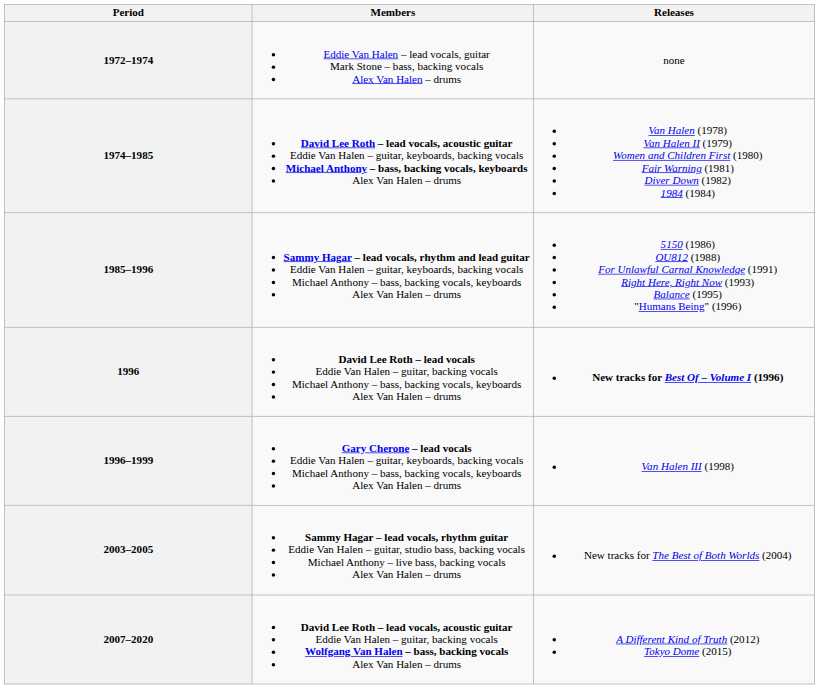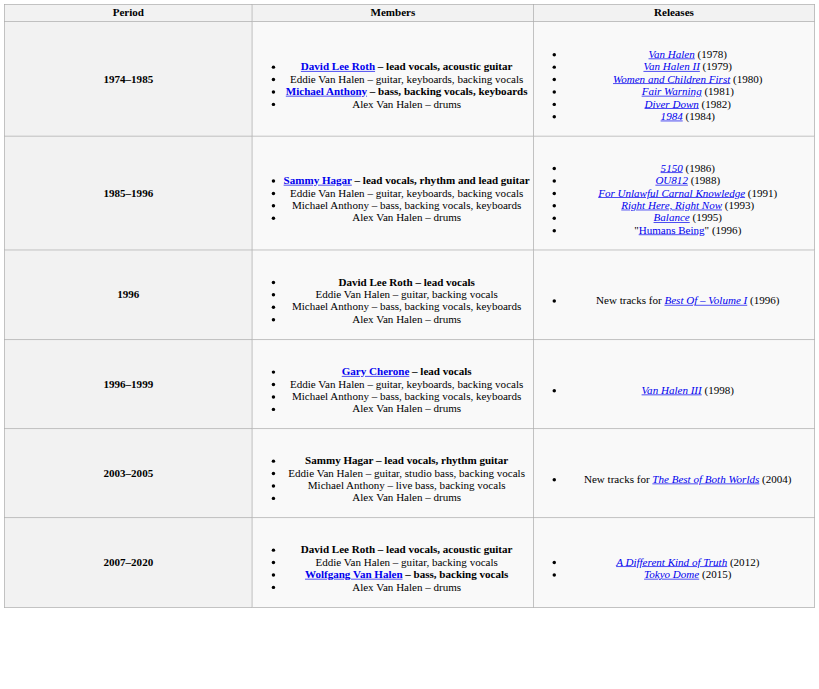 <table class="wikitable plainrowheaders" style="text-align:center;">
 <tr>
 <th scope="col" style="width:22em;">Period</th>
 <th scope="col" style="width:25em;">Members</th>
 <th scope="col" style="width:25em;">Releases</th>
-</tr>
-<tr>
-<th scope"row">1972–1974</th>
-<td><br><ul><li><a href='#'>Eddie Van Halen</a> – lead vocals, guitar</li><li>Mark Stone – bass, backing vocals</li><li><a href='#'>Alex Van Halen</a> – drums</li></ul></td>
-<td>none</td>
 </tr>
 <tr>
 <th scope"row">1974–1985</th>
 <td><br><ul><li><strong><a href='#'>David Lee Roth</a> – lead vocals, acoustic guitar</strong></li><li>Eddie Van Halen – guitar, keyboards, backing vocals</li><li><strong><a href='#'>Michael Anthony</a> – bass, backing vocals, keyboards</strong></li><li>Alex Van Halen – drums</li></ul></td>
 <td><br><ul><li><em><a href='#'>Van Halen</a></em> (1978)</li><li><em><a href='#'>Van Halen II</a></em> (1979)</li><li><em><a href='#'>Women and Children First</a></em> (1980)</li><li><em><a href='#'>Fair Warning</a></em> (1981)</li><li><em><a href='#'>Diver Down</a></em> (1982)</li><li><em><a href='#'>1984</a></em> (1984)</li></ul></td>
 </tr>
 <tr>
 <th scope"row">1985–1996</th>
 <td><br><ul><li><strong><a href='#'>Sammy Hagar</a> – lead vocals, rhythm and lead guitar</strong></li><li>Eddie Van Halen – guitar, keyboards, backing vocals</li><li>Michael Anthony – bass, backing vocals, keyboards</li><li>Alex Van Halen – drums</li></ul></td>
 <td><br><ul><li><em><a href='#'>5150</a></em> (1986)</li><li><em><a href='#'>OU812</a></em> (1988)</li><li><em><a href='#'>For Unlawful Carnal Knowledge</a></em> (1991)</li><li><em><a href='#'>Right Here, Right Now</a></em> (1993)</li><li><em><a href='#'>Balance</a></em> (1995)</li><li>"<a href='#'>Humans Being</a>" (1996)</li></ul></td>
 </tr>
 <tr>
 <th scope"row">1996</th>
 <td><br><ul><li><strong>David Lee Roth – lead vocals</strong></li><li>Eddie Van Halen – guitar, backing vocals</li><li>Michael Anthony – bass, backing vocals, keyboards</li><li>Alex Van Halen – drums</li></ul></td>
-<td><strong><br><ul><li>New tracks for <em><a href='#'>Best Of – Volume I</a></em> (1996)</li></ul></strong></td>
+<td><br><ul><li>New tracks for <em><a href='#'>Best Of – Volume I</a></em> (1996)</li></ul></td>
 </tr>
 <tr>
 <th scope"row">1996–1999</th>
 <td><br><ul><li><strong><a href='#'>Gary Cherone</a> – lead vocals</strong></li><li>Eddie Van Halen – guitar, keyboards, backing vocals</li><li>Michael Anthony – bass, backing vocals, keyboards</li><li>Alex Van Halen – drums</li></ul></td>
 <td><br><ul><li><em><a href='#'>Van Halen III</a></em> (1998)</li></ul></td>
 </tr>
 <tr>
 <th scope"row">2003–2005</th>
 <td><br><ul><li><strong>Sammy Hagar – lead vocals, rhythm guitar</strong></li><li>Eddie Van Halen – guitar, studio bass, backing vocals</li><li>Michael Anthony – live bass, backing vocals</li><li>Alex Van Halen – drums</li></ul></td>
 <td><br><ul><li>New tracks for <em><a href='#'>The Best of Both Worlds</a></em> (2004)</li></ul></td>
 </tr>
 <tr>
 <th scope"row">2007–2020</th>
 <td><br><ul><li><strong>David Lee Roth – lead vocals, acoustic guitar</strong></li><li>Eddie Van Halen – guitar, backing vocals</li><li><strong><a href='#'>Wolfgang Van Halen</a> – bass, backing vocals</strong></li><li>Alex Van Halen – drums</li></ul></td>
 <td><br><ul><li><em><a href='#'>A Different Kind of Truth</a></em> (2012)</li><li><em><a href='#'>Tokyo Dome</a></em> (2015)</li></ul></td>
 </tr>
 </table>
